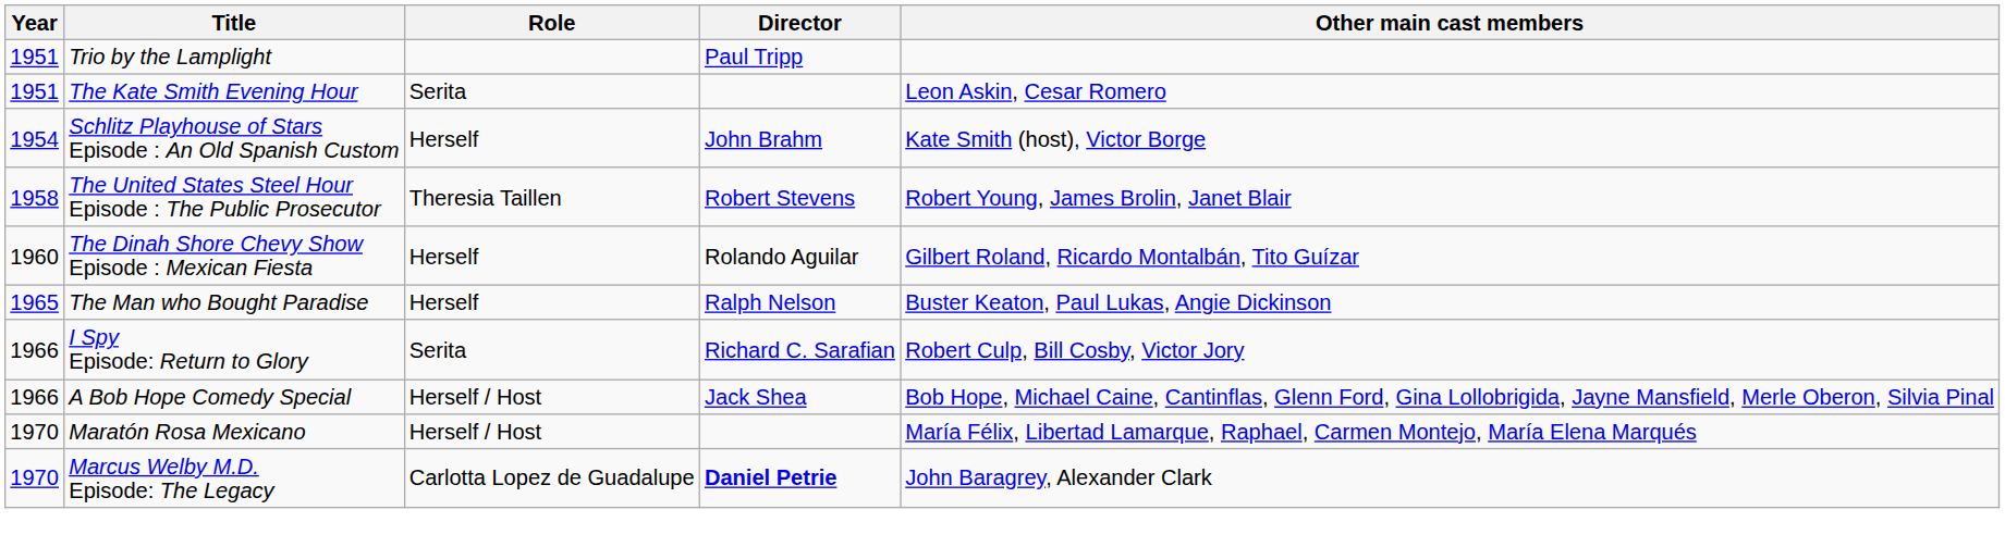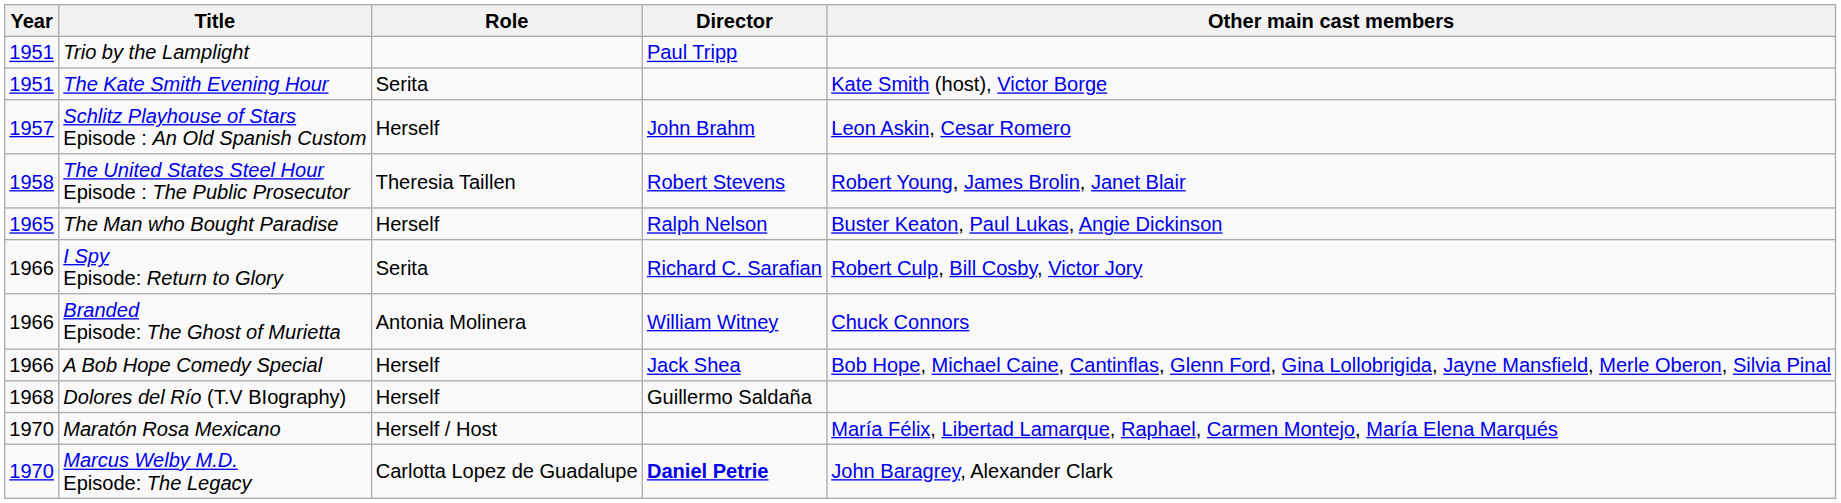 <table class="wikitable" style="font-size: 95%;">
 <tr>
 <th>Year</th>
 <th>Title</th>
 <th>Role</th>
 <th>Director</th>
 <th>Other main cast members</th>
 </tr>
 <tr>
 <td><a href='#'>1951</a></td>
 <td><em>Trio by the Lamplight</em></td>
 <td></td>
 <td><a href='#'>Paul Tripp</a></td>
 <td></td>
 </tr>
 <tr>
 <td><a href='#'>1951</a></td>
 <td><em><a href='#'>The Kate Smith Evening Hour</a></em></td>
 <td>Serita</td>
 <td></td>
-<td><a href='#'>Leon Askin</a>, <a href='#'>Cesar Romero</a></td>
+<td><a href='#'>Kate Smith</a> (host), <a href='#'>Victor Borge</a></td>
 </tr>
 <tr>
-<td><a href='#'>1954</a></td>
+<td><a href='#'>1957</a></td>
 <td><em><a href='#'>Schlitz Playhouse of Stars</a></em><br>Episode : <em>An Old Spanish Custom</em></td>
 <td>Herself</td>
 <td><a href='#'>John Brahm</a></td>
-<td><a href='#'>Kate Smith</a> (host), <a href='#'>Victor Borge</a></td>
+<td><a href='#'>Leon Askin</a>, <a href='#'>Cesar Romero</a></td>
 </tr>
 <tr>
 <td><a href='#'>1958</a></td>
 <td><em><a href='#'>The United States Steel Hour</a></em><br>Episode : <em>The Public Prosecutor</em></td>
 <td>Theresia Taillen</td>
 <td><a href='#'>Robert Stevens</a></td>
 <td><a href='#'>Robert Young</a>, <a href='#'>James Brolin</a>, <a href='#'>Janet Blair</a></td>
-</tr>
-<tr>
-<td>1960</td>
-<td><em><a href='#'>The Dinah Shore Chevy Show</a></em><br>Episode : <em>Mexican Fiesta</em></td>
-<td>Herself</td>
-<td>Rolando Aguilar</td>
-<td><a href='#'>Gilbert Roland</a>, <a href='#'>Ricardo Montalbán</a>, <a href='#'>Tito Guízar</a></td>
 </tr>
 <tr>
 <td><a href='#'>1965</a></td>
 <td><em>The Man who Bought Paradise</em></td>
 <td>Herself</td>
 <td><a href='#'>Ralph Nelson</a></td>
 <td><a href='#'>Buster Keaton</a>, <a href='#'>Paul Lukas</a>, <a href='#'>Angie Dickinson</a></td>
 </tr>
 <tr>
 <td>1966</td>
 <td><em><a href='#'>I Spy</a></em> <br>Episode: <em>Return to Glory</em></td>
 <td>Serita</td>
 <td><a href='#'>Richard C. Sarafian</a></td>
 <td><a href='#'>Robert Culp</a>, <a href='#'>Bill Cosby</a>, <a href='#'>Victor Jory</a></td>
 </tr>
 <tr>
 <td>1966</td>
+<td><em><a href='#'>Branded</a></em><br>Episode: <em>The Ghost of Murietta</em></td>
+<td>Antonia Molinera</td>
+<td><a href='#'>William Witney</a></td>
+<td><a href='#'>Chuck Connors</a></td>
+</tr>
+<tr>
+<td>1966</td>
 <td><em>A Bob Hope Comedy Special</em></td>
-<td>Herself / Host</td>
+<td>Herself</td>
 <td><a href='#'>Jack Shea</a></td>
 <td><a href='#'>Bob Hope</a>, <a href='#'>Michael Caine</a>, <a href='#'>Cantinflas</a>, <a href='#'>Glenn Ford</a>, <a href='#'>Gina Lollobrigida</a>, <a href='#'>Jayne Mansfield</a>, <a href='#'>Merle Oberon</a>, <a href='#'>Silvia Pinal</a></td>
+</tr>
+<tr>
+<td>1968</td>
+<td><em>Dolores del Río</em> (T.V BIography)</td>
+<td>Herself</td>
+<td>Guillermo Saldaña</td>
+<td></td>
 </tr>
 <tr>
 <td>1970</td>
 <td><em>Maratón Rosa Mexicano</em></td>
 <td>Herself / Host</td>
 <td></td>
 <td><a href='#'>María Félix</a>, <a href='#'>Libertad Lamarque</a>, <a href='#'>Raphael</a>, <a href='#'>Carmen Montejo</a>, <a href='#'>María Elena Marqués</a></td>
 </tr>
 <tr>
 <td><a href='#'>1970</a></td>
 <td><em><a href='#'>Marcus Welby M.D.</a></em> <br>Episode: <em>The Legacy</em></td>
 <td>Carlotta Lopez de Guadalupe</td>
 <td><strong><a href='#'>Daniel Petrie</a></strong></td>
 <td><a href='#'>John Baragrey</a>, Alexander Clark</td>
 </tr>
 </table>
